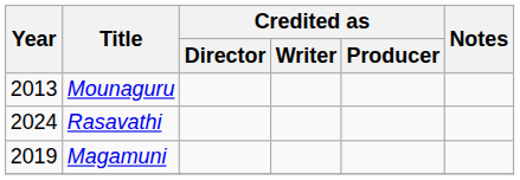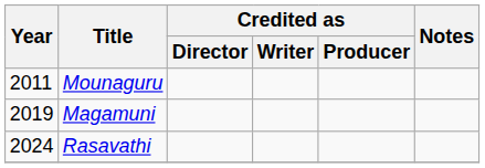 <table class="wikitable plainrowheaders sortable">
 <tr>
 <th rowspan="2" scope="col">Year</th>
 <th rowspan="2" scope="col">Title</th>
 <th scope="col"  colspan="3">Credited as</th>
 <th rowspan="2" class="unsortable" scope="col">Notes</th>
 </tr>
 <tr>
 <th>Director</th>
 <th>Writer</th>
 <th>Producer</th>
 </tr>
 <tr>
-<td>2013</td>
+<td>2011</td>
 <td><em><a href='#'>Mounaguru</a></em></td>
+<td></td>
+<td></td>
+<td></td>
+<td></td>
+</tr>
+<tr>
+<td>2019</td>
+<td><em><a href='#'>Magamuni</a></em></td>
 <td></td>
 <td></td>
 <td></td>
 <td></td>
 </tr>
 <tr>
 <td>2024</td>
 <td><em><a href='#'>Rasavathi</a></em></td>
 <td></td>
 <td></td>
 <td></td>
 <td></td>
 </tr>
 <tr>
-<td>2019</td>
-<td><em><a href='#'>Magamuni</a></em></td>
-<td></td>
-<td></td>
-<td></td>
-<td></td>
-</tr>
-<tr>
 </tr>
 </table>
